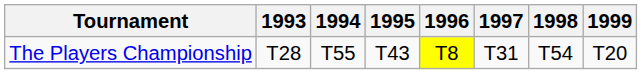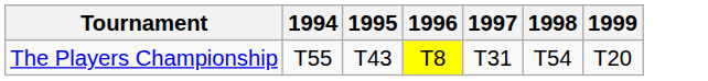 <table class="wikitable" style="font-size:95%;text-align:center;">
 <tr>
 <th>Tournament</th>
-<th>1993</th>
 <th>1994</th>
 <th>1995</th>
 <th>1996</th>
 <th>1997</th>
 <th>1998</th>
 <th>1999</th>
 </tr>
 <tr>
 <td align=left><a href='#'>The Players Championship</a></td>
-<td>T28</td>
 <td>T55</td>
 <td>T43</td>
 <td style="background:yellow;">T8</td>
 <td>T31</td>
 <td>T54</td>
 <td>T20</td>
 </tr>
 </table>
